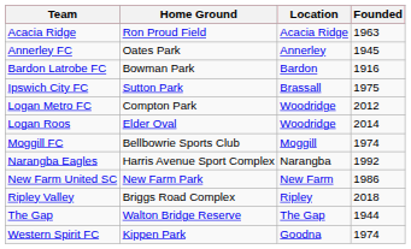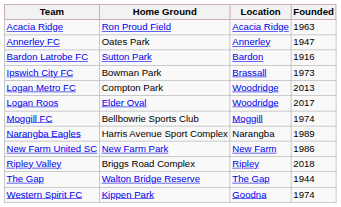 <table class="wikitable">
 <tr style="background:#f03;">
 <th>Team </th>
 <th>Home Ground</th>
 <th>Location</th>
 <th>Founded</th>
 </tr>
 <tr>
 <td><a href='#'>Acacia Ridge</a></td>
 <td><a href='#'>Ron Proud Field</a></td>
 <td><a href='#'>Acacia Ridge</a></td>
 <td>1963</td>
 </tr>
 <tr>
 <td><a href='#'>Annerley FC</a></td>
 <td>Oates Park</td>
 <td><a href='#'>Annerley</a></td>
-<td>1945</td>
+<td>1947</td>
 </tr>
 <tr>
 <td><a href='#'>Bardon Latrobe FC</a></td>
-<td>Bowman Park</td>
+<td><a href='#'>Sutton Park</a></td>
 <td><a href='#'> Bardon</a></td>
 <td>1916</td>
 </tr>
 <tr>
 <td><a href='#'>Ipswich City FC</a></td>
-<td><a href='#'>Sutton Park</a></td>
+<td>Bowman Park</td>
 <td><a href='#'>Brassall</a></td>
-<td>1975</td>
+<td>1973</td>
 </tr>
 <tr>
 <td><a href='#'>Logan Metro FC</a></td>
 <td>Compton Park</td>
 <td><a href='#'>Woodridge</a></td>
-<td>2012</td>
+<td>2013</td>
 </tr>
 <tr>
 <td><a href='#'>Logan Roos</a></td>
 <td><a href='#'>Elder Oval</a></td>
 <td><a href='#'>Woodridge</a></td>
-<td>2014</td>
+<td>2017</td>
 </tr>
 <tr>
 <td><a href='#'>Moggill FC</a></td>
 <td>Bellbowrie Sports Club</td>
 <td><a href='#'>Moggill</a></td>
 <td>1974</td>
 </tr>
 <tr>
 <td><a href='#'>Narangba Eagles</a></td>
 <td>Harris Avenue Sport Complex</td>
 <td>Narangba</td>
-<td>1992</td>
+<td>1989</td>
 </tr>
 <tr>
 <td><a href='#'>New Farm United SC</a></td>
 <td><a href='#'>New Farm Park</a></td>
 <td><a href='#'>New Farm</a></td>
 <td>1986</td>
 </tr>
 <tr>
 <td><a href='#'>Ripley Valley</a></td>
 <td>Briggs Road Complex</td>
 <td><a href='#'>Ripley</a></td>
 <td>2018</td>
 </tr>
 <tr>
 <td><a href='#'>The Gap</a></td>
 <td><a href='#'>Walton Bridge Reserve</a></td>
 <td><a href='#'>The Gap</a></td>
 <td>1944</td>
 </tr>
 <tr>
 <td><a href='#'>Western Spirit FC</a></td>
 <td><a href='#'>Kippen Park</a></td>
 <td><a href='#'>Goodna</a></td>
 <td>1974</td>
 </tr>
 </table>
